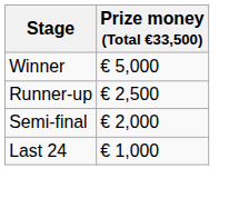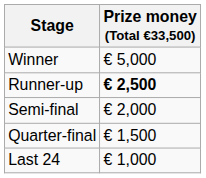 <table class="wikitable">
 <tr>
 <th>Stage</th>
 <th>Prize money<br><small>(Total €33,500)</small></th>
 </tr>
 <tr>
 <td>Winner</td>
 <td>€ 5,000</td>
 </tr>
 <tr>
 <td>Runner-up</td>
-<td>€ 2,500</td>
+<td><strong>€ 2,500</strong></td>
 </tr>
 <tr>
 <td>Semi-final</td>
 <td>€ 2,000</td>
 </tr>
 <tr>
+<td>Quarter-final</td>
+<td>€ 1,500</td>
+</tr>
+<tr>
 <td>Last 24</td>
 <td>€ 1,000</td>
 </tr>
 </table>
